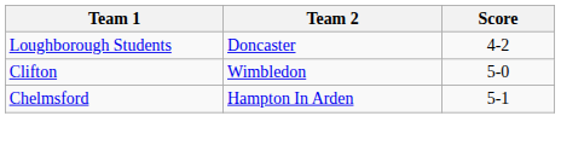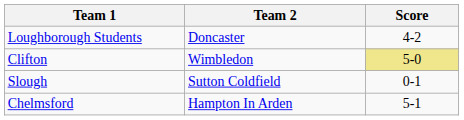 <table class="wikitable" style="font-size: 100%">
 <tr>
 <th width=200>Team 1</th>
 <th width=200>Team 2</th>
 <th width=100>Score</th>
 </tr>
 <tr>
 <td><a href='#'>Loughborough Students</a></td>
 <td><a href='#'>Doncaster</a></td>
 <td align=center>4-2</td>
 </tr>
 <tr>
 <td><a href='#'>Clifton</a></td>
 <td><a href='#'>Wimbledon</a></td>
-<td align=center>5-0</td>
+<td align=center style="background: khaki;">5-0</td>
+</tr>
+<tr>
+<td><a href='#'>Slough</a></td>
+<td><a href='#'>Sutton Coldfield</a></td>
+<td align=center>0-1</td>
 </tr>
 <tr>
 <td><a href='#'>Chelmsford</a></td>
 <td><a href='#'>Hampton In Arden</a></td>
 <td align=center>5-1</td>
 </tr>
 </table>
